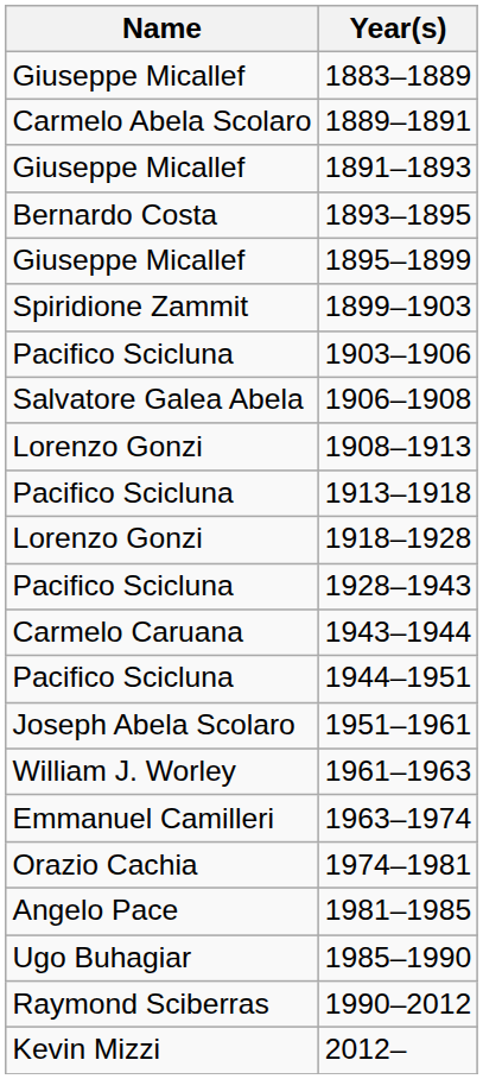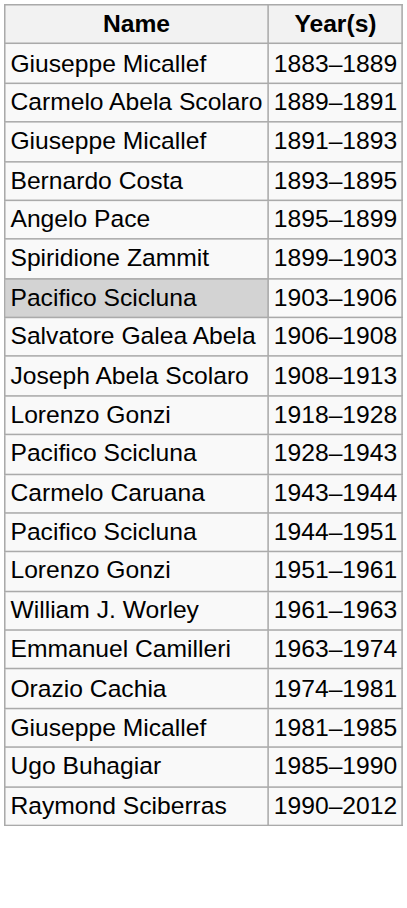 <table class="wikitable">
 <tr>
 <th>Name</th>
 <th>Year(s)</th>
 </tr>
 <tr>
 <td>Giuseppe Micallef</td>
 <td>1883–1889</td>
 </tr>
 <tr>
 <td>Carmelo Abela Scolaro</td>
 <td>1889–1891</td>
 </tr>
 <tr>
 <td>Giuseppe Micallef</td>
 <td>1891–1893</td>
 </tr>
 <tr>
 <td>Bernardo Costa</td>
 <td>1893–1895</td>
 </tr>
 <tr>
-<td>Giuseppe Micallef</td>
+<td>Angelo Pace</td>
 <td>1895–1899</td>
 </tr>
 <tr>
 <td>Spiridione Zammit</td>
 <td>1899–1903</td>
 </tr>
 <tr>
-<td>Pacifico Scicluna</td>
+<td style="background: lightgrey;">Pacifico Scicluna</td>
 <td>1903–1906</td>
 </tr>
 <tr>
 <td>Salvatore Galea Abela</td>
 <td>1906–1908</td>
 </tr>
 <tr>
-<td>Lorenzo Gonzi</td>
+<td>Joseph Abela Scolaro</td>
 <td>1908–1913</td>
-</tr>
-<tr>
-<td>Pacifico Scicluna</td>
-<td>1913–1918</td>
 </tr>
 <tr>
 <td>Lorenzo Gonzi</td>
 <td>1918–1928</td>
 </tr>
 <tr>
 <td>Pacifico Scicluna</td>
 <td>1928–1943</td>
 </tr>
 <tr>
 <td>Carmelo Caruana</td>
 <td>1943–1944</td>
 </tr>
 <tr>
 <td>Pacifico Scicluna</td>
 <td>1944–1951</td>
 </tr>
 <tr>
-<td>Joseph Abela Scolaro</td>
+<td>Lorenzo Gonzi</td>
 <td>1951–1961</td>
 </tr>
 <tr>
 <td>William J. Worley</td>
 <td>1961–1963</td>
 </tr>
 <tr>
 <td>Emmanuel Camilleri</td>
 <td>1963–1974</td>
 </tr>
 <tr>
 <td>Orazio Cachia</td>
 <td>1974–1981</td>
 </tr>
 <tr>
-<td>Angelo Pace</td>
+<td>Giuseppe Micallef</td>
 <td>1981–1985</td>
 </tr>
 <tr>
 <td>Ugo Buhagiar</td>
 <td>1985–1990</td>
 </tr>
 <tr>
 <td>Raymond Sciberras</td>
 <td>1990–2012</td>
 </tr>
 <tr>
-<td>Kevin Mizzi</td>
-<td>2012–</td>
-</tr>
-<tr>
 </tr>
 </table>
